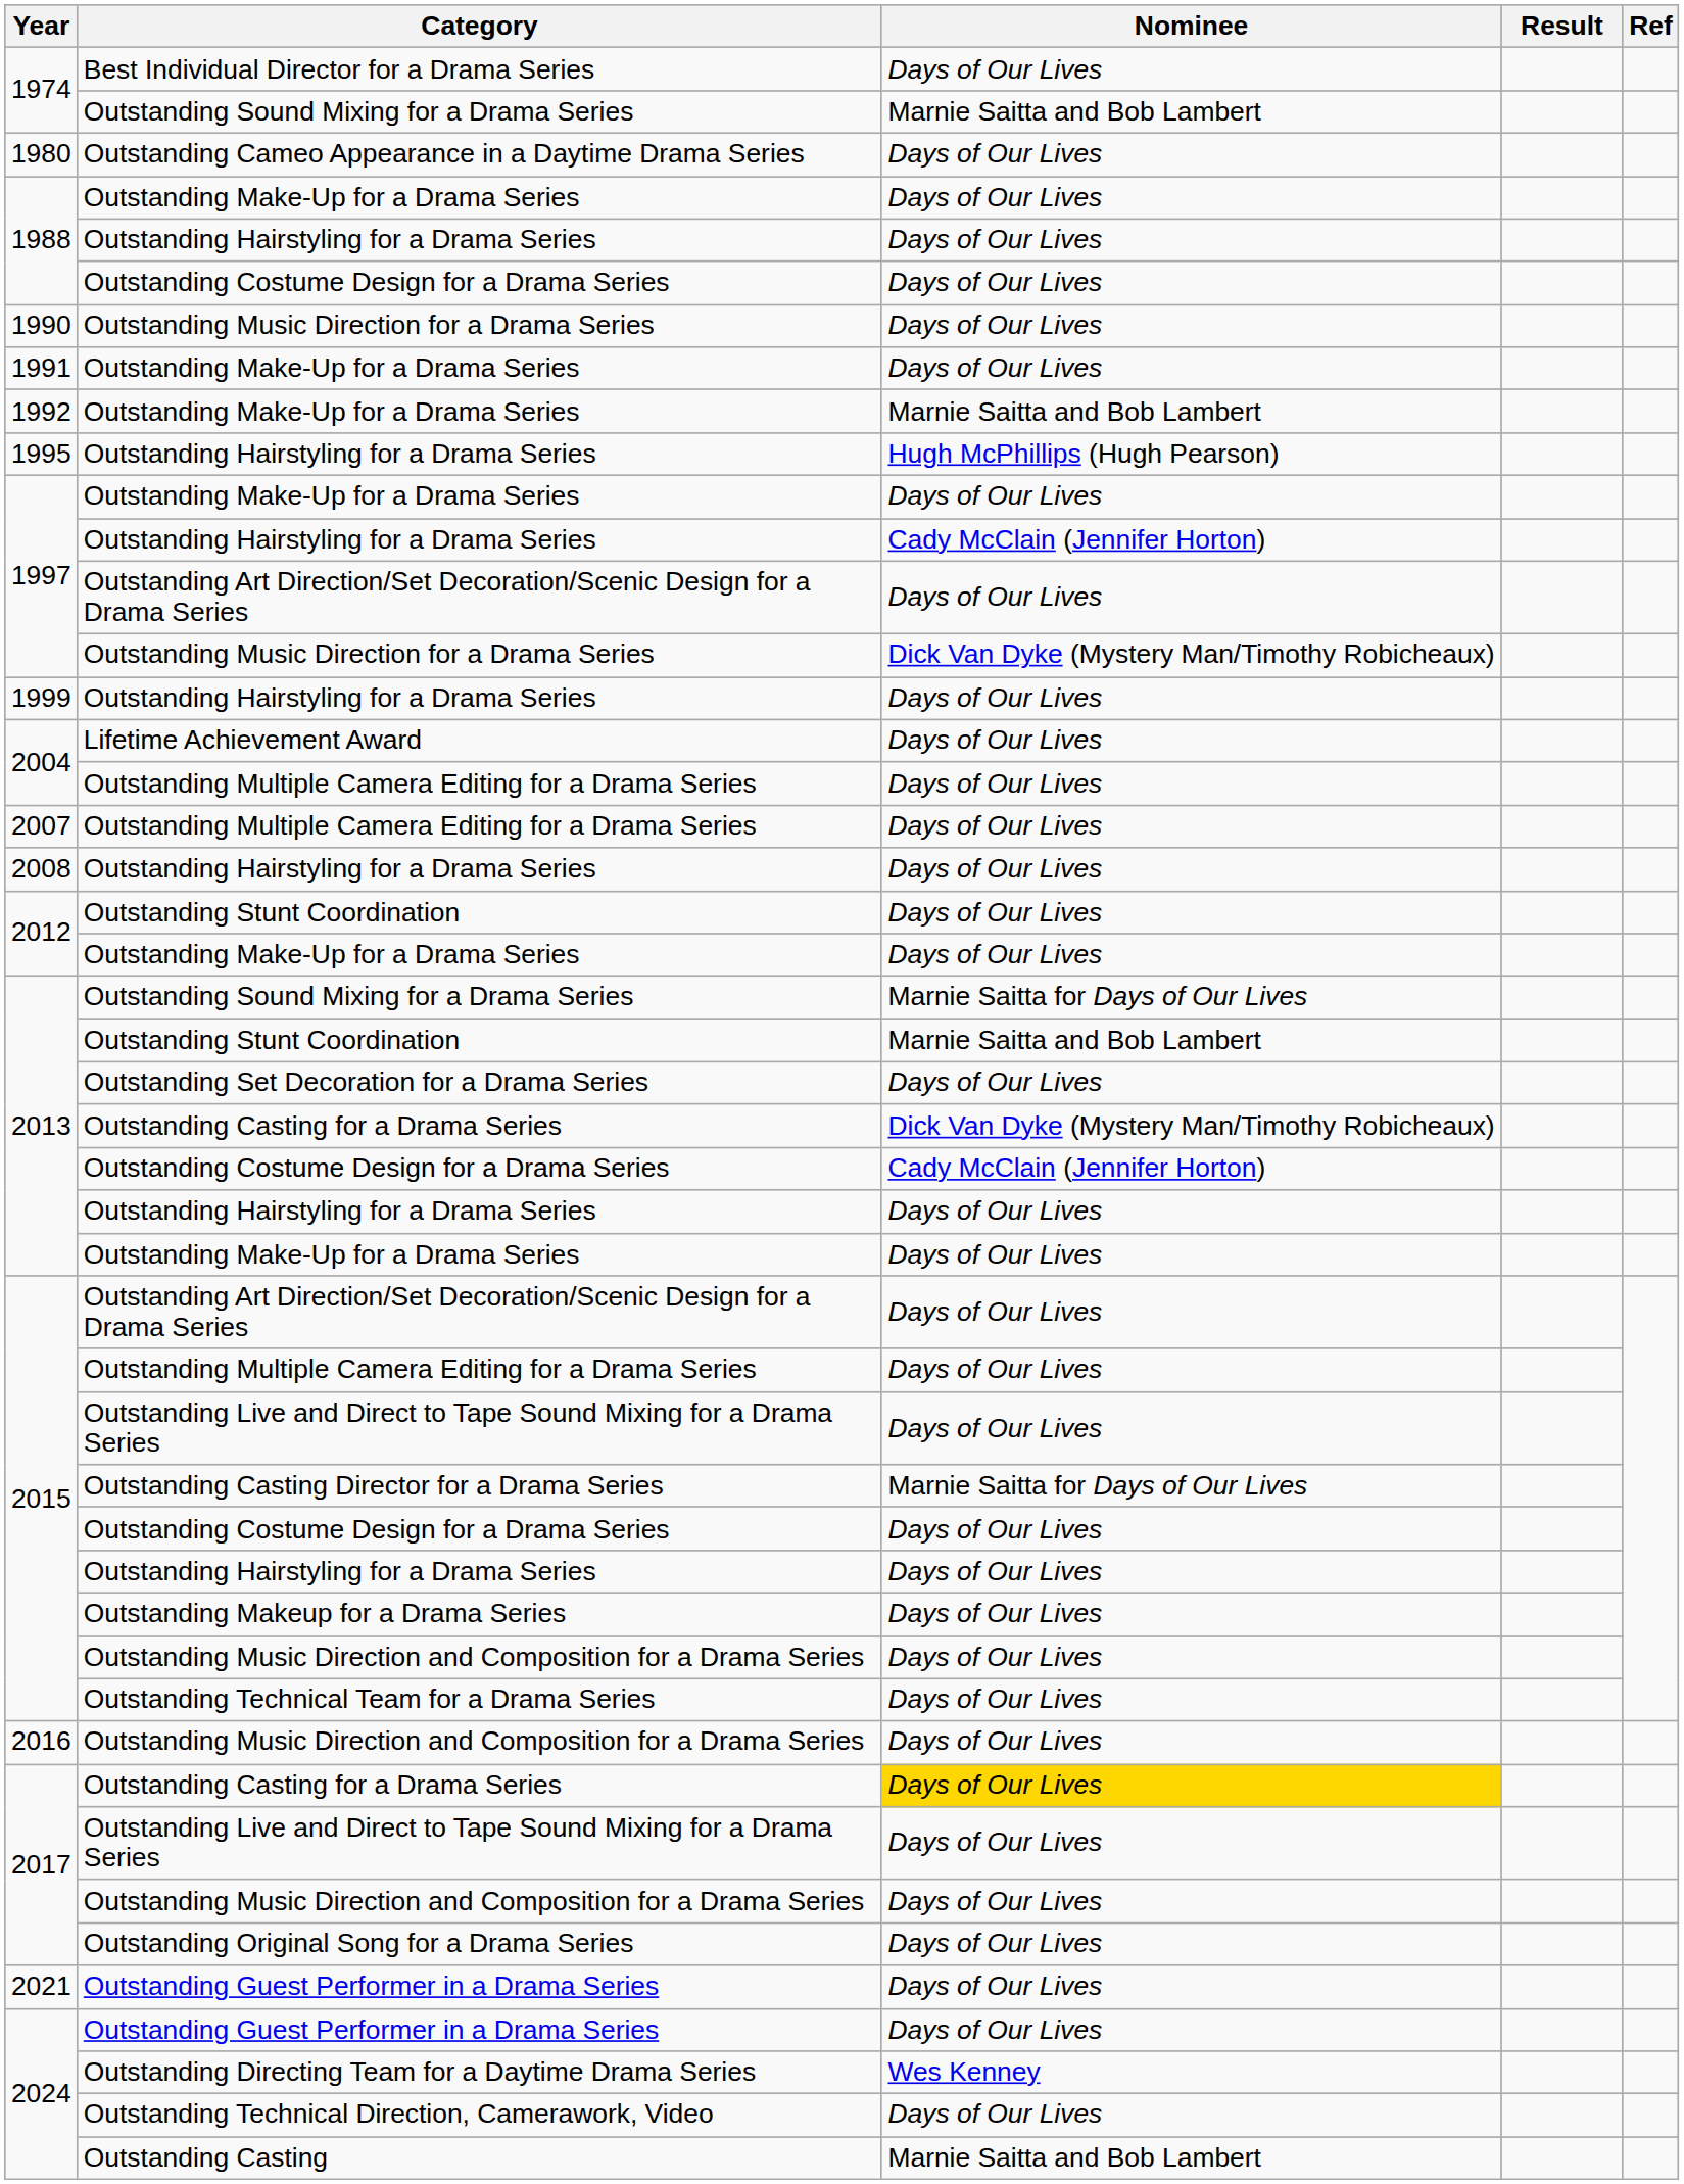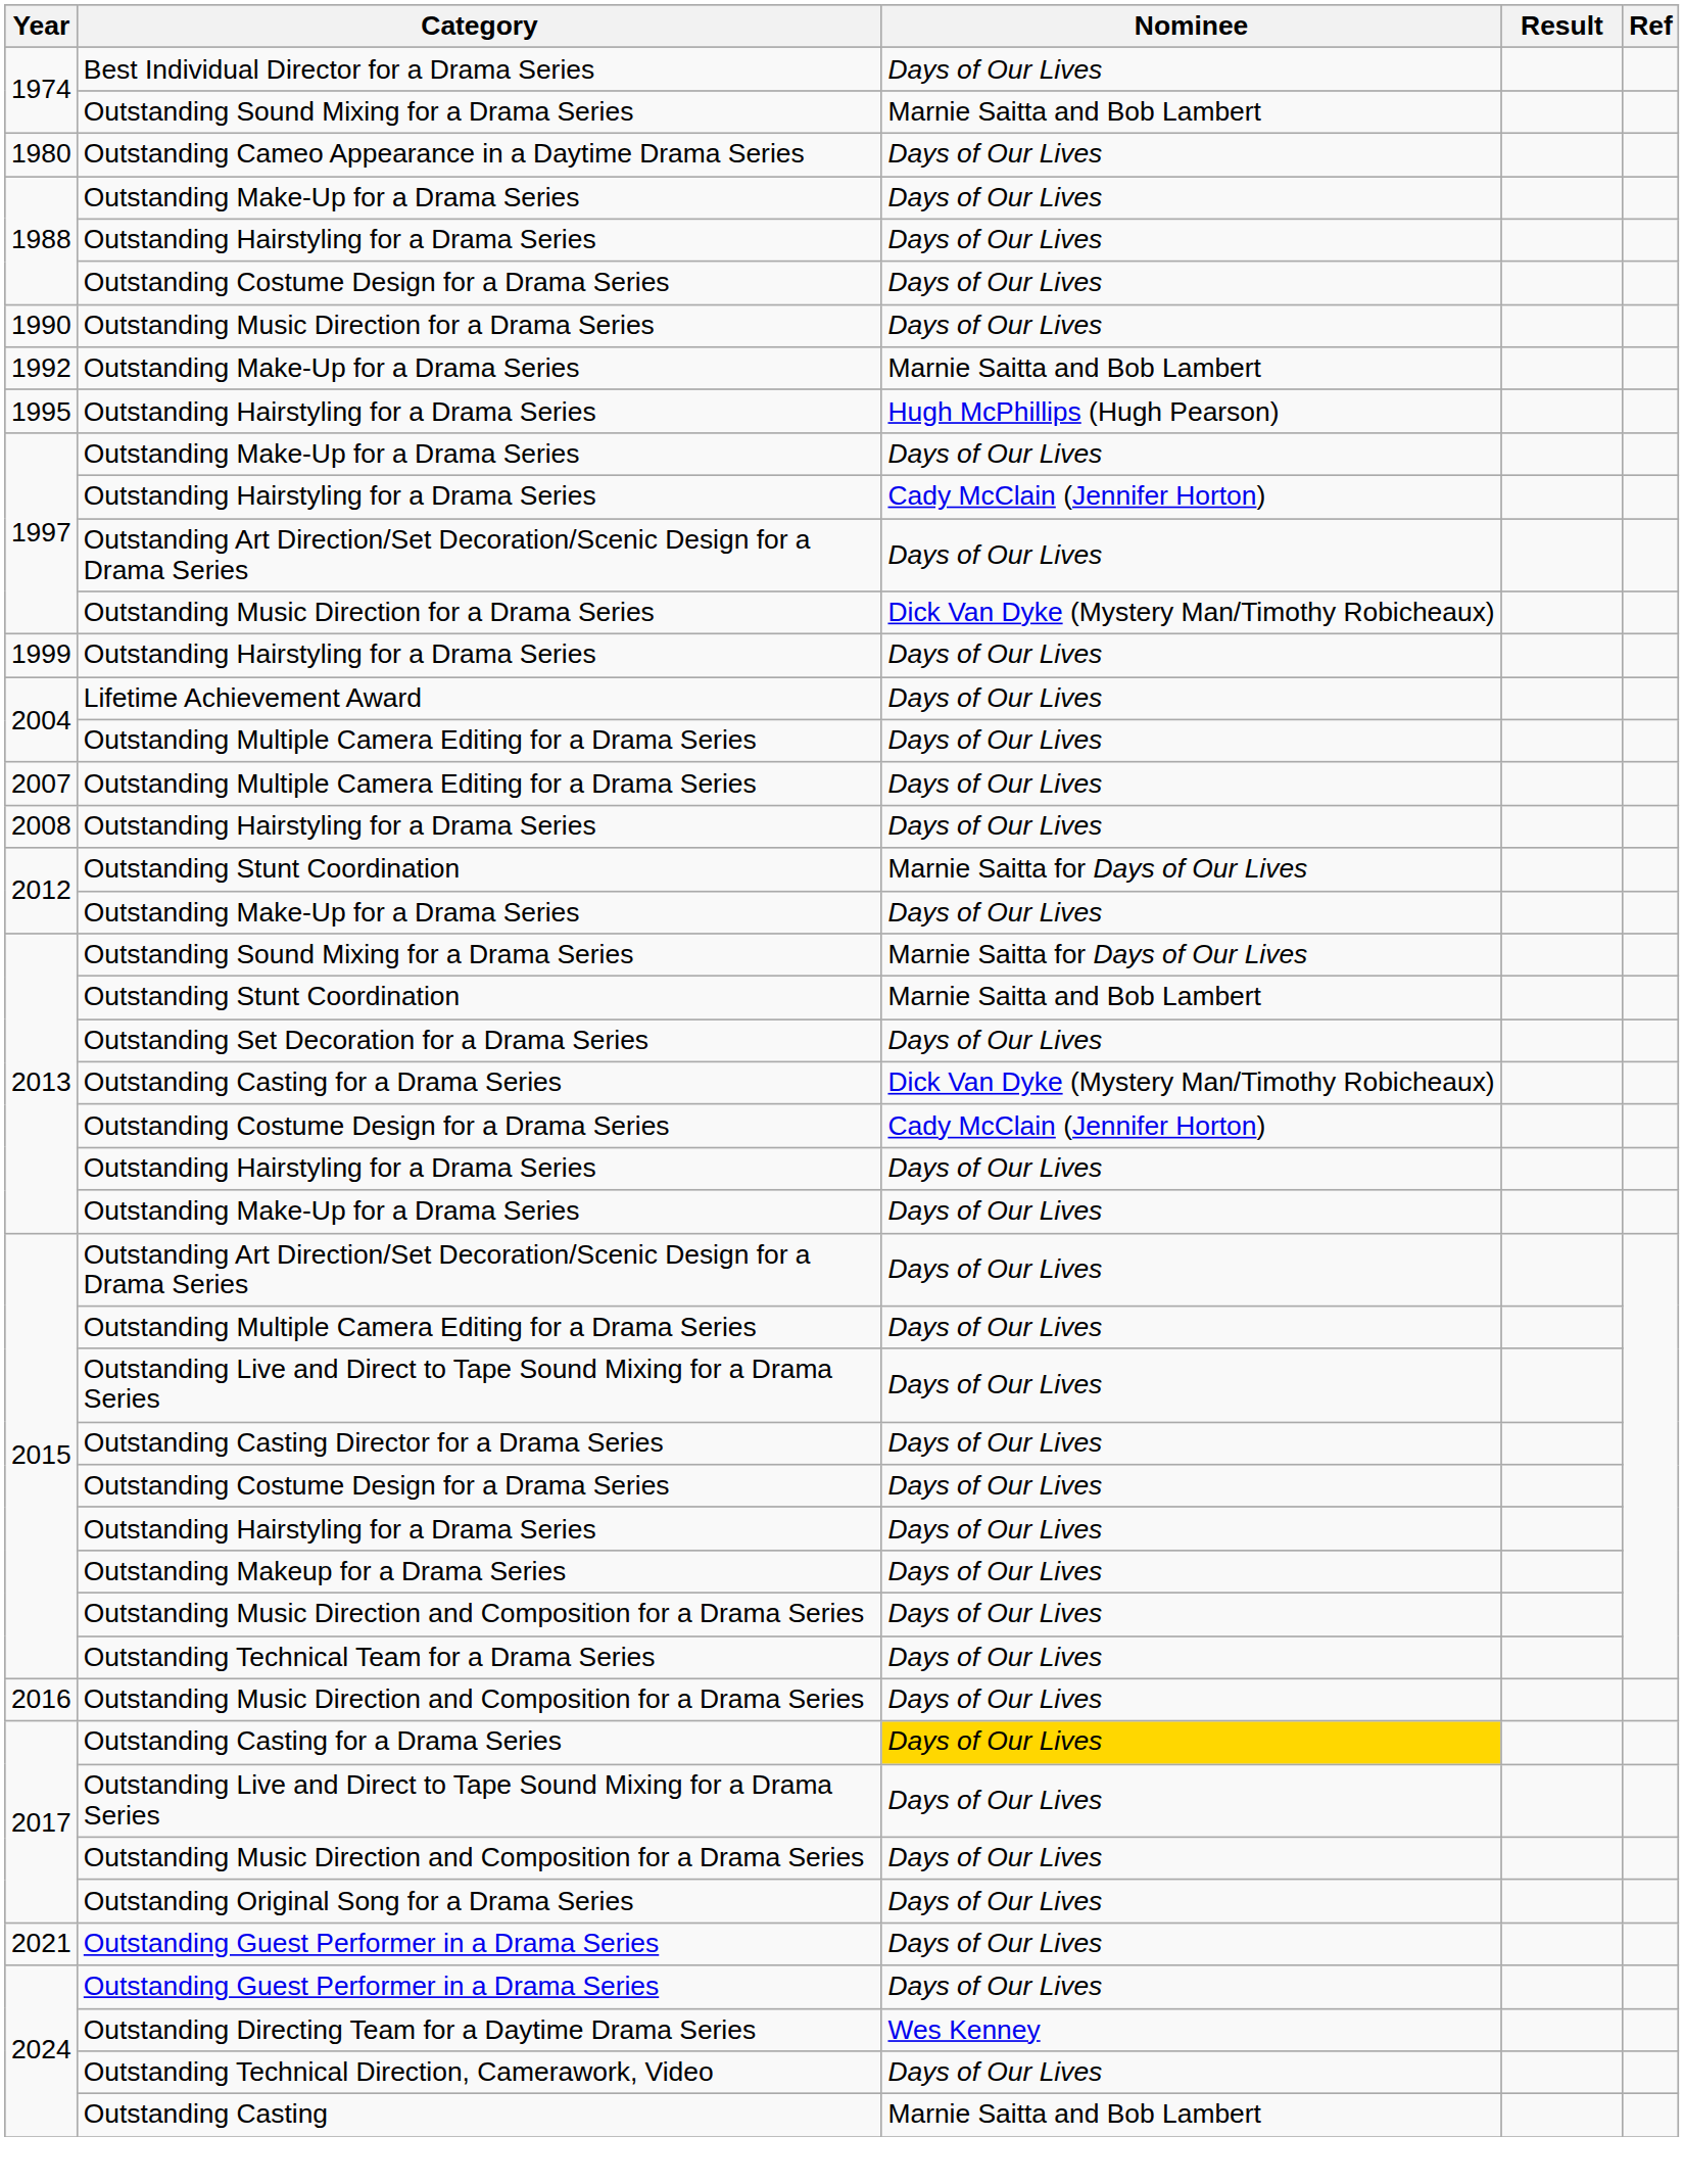 <table class="wikitable">
 <tr>
 <th>Year</th>
 <th style="width:470px;">Category</th>
 <th>Nominee</th>
 <th width="65">Result</th>
 <th>Ref</th>
 </tr>
 <tr>
 <td rowspan="2">1974</td>
 <td>Best Individual Director for a Drama Series</td>
 <td><em>Days of Our Lives</em></td>
 <td></td>
 <td></td>
 </tr>
 <tr>
 <td>Outstanding Sound Mixing for a Drama Series</td>
 <td>Marnie Saitta and Bob Lambert</td>
 <td></td>
 <td></td>
 </tr>
 <tr>
 <td>1980</td>
 <td>Outstanding Cameo Appearance in a Daytime Drama Series</td>
 <td><em>Days of Our Lives</em></td>
 <td></td>
 <td></td>
 </tr>
 <tr>
 <td rowspan="3">1988</td>
 <td>Outstanding Make-Up for a Drama Series</td>
 <td><em>Days of Our Lives</em></td>
 <td></td>
 <td></td>
 </tr>
 <tr>
 <td>Outstanding Hairstyling for a Drama Series</td>
 <td><em>Days of Our Lives</em></td>
 <td></td>
 <td></td>
 </tr>
 <tr>
 <td>Outstanding Costume Design for a Drama Series</td>
 <td><em>Days of Our Lives</em></td>
 <td></td>
 <td></td>
 </tr>
 <tr>
 <td>1990</td>
 <td>Outstanding Music Direction for a Drama Series</td>
-<td><em>Days of Our Lives</em></td>
-<td></td>
-<td></td>
-</tr>
-<tr>
-<td>1991</td>
-<td>Outstanding Make-Up for a Drama Series</td>
 <td><em>Days of Our Lives</em></td>
 <td></td>
 <td></td>
 </tr>
 <tr>
 <td>1992</td>
 <td>Outstanding Make-Up for a Drama Series</td>
 <td>Marnie Saitta and Bob Lambert</td>
 <td></td>
 <td></td>
 </tr>
 <tr>
 <td>1995</td>
 <td>Outstanding Hairstyling for a Drama Series</td>
 <td><a href='#'>Hugh McPhillips</a> (Hugh Pearson)</td>
 <td></td>
 <td></td>
 </tr>
 <tr>
 <td rowspan="4">1997</td>
 <td>Outstanding Make-Up for a Drama Series</td>
 <td><em>Days of Our Lives</em></td>
 <td></td>
 <td></td>
 </tr>
 <tr>
 <td>Outstanding Hairstyling for a Drama Series</td>
 <td><a href='#'>Cady McClain</a> (<a href='#'>Jennifer Horton</a>)</td>
 <td></td>
 <td></td>
 </tr>
 <tr>
 <td>Outstanding Art Direction/Set Decoration/Scenic Design for a Drama Series</td>
 <td><em>Days of Our Lives</em></td>
 <td></td>
 <td></td>
 </tr>
 <tr>
 <td>Outstanding Music Direction for a Drama Series</td>
 <td><a href='#'>Dick Van Dyke</a> (Mystery Man/Timothy Robicheaux)</td>
 <td></td>
 <td></td>
 </tr>
 <tr>
 <td>1999</td>
 <td>Outstanding Hairstyling for a Drama Series</td>
 <td><em>Days of Our Lives</em></td>
 <td></td>
 <td></td>
 </tr>
 <tr>
 <td rowspan="2">2004</td>
 <td>Lifetime Achievement Award</td>
 <td><em>Days of Our Lives</em></td>
 <td></td>
 <td></td>
 </tr>
 <tr>
 <td>Outstanding Multiple Camera Editing for a Drama Series</td>
 <td><em>Days of Our Lives</em></td>
 <td></td>
 <td></td>
 </tr>
 <tr>
 <td>2007</td>
 <td>Outstanding Multiple Camera Editing for a Drama Series</td>
 <td><em>Days of Our Lives</em></td>
 <td></td>
 <td></td>
 </tr>
 <tr>
 <td>2008</td>
 <td>Outstanding Hairstyling for a Drama Series</td>
 <td><em>Days of Our Lives</em></td>
 <td></td>
 <td></td>
 </tr>
 <tr>
 <td rowspan="2">2012</td>
 <td>Outstanding Stunt Coordination</td>
-<td><em>Days of Our Lives</em></td>
+<td>Marnie Saitta for <em>Days of Our Lives</em></td>
 <td></td>
 <td></td>
 </tr>
 <tr>
 <td>Outstanding Make-Up for a Drama Series</td>
 <td><em>Days of Our Lives</em></td>
 <td></td>
 <td></td>
 </tr>
 <tr>
 <td rowspan="7">2013</td>
 <td>Outstanding Sound Mixing for a Drama Series</td>
 <td>Marnie Saitta for <em>Days of Our Lives</em></td>
 <td></td>
 <td></td>
 </tr>
 <tr>
 <td>Outstanding Stunt Coordination</td>
 <td>Marnie Saitta and Bob Lambert</td>
 <td></td>
 <td></td>
 </tr>
 <tr>
 <td>Outstanding Set Decoration for a Drama Series</td>
 <td><em>Days of Our Lives</em></td>
 <td></td>
 <td></td>
 </tr>
 <tr>
 <td>Outstanding Casting for a Drama Series</td>
 <td><a href='#'>Dick Van Dyke</a> (Mystery Man/Timothy Robicheaux)</td>
 <td></td>
 <td></td>
 </tr>
 <tr>
 <td>Outstanding Costume Design for a Drama Series</td>
 <td><a href='#'>Cady McClain</a> (<a href='#'>Jennifer Horton</a>)</td>
 <td></td>
 <td></td>
 </tr>
 <tr>
 <td>Outstanding Hairstyling for a Drama Series</td>
 <td><em>Days of Our Lives</em></td>
 <td></td>
 <td></td>
 </tr>
 <tr>
 <td>Outstanding Make-Up for a Drama Series</td>
 <td><em>Days of Our Lives</em></td>
 <td></td>
 <td></td>
 </tr>
 <tr>
 <td rowspan="9">2015</td>
 <td>Outstanding Art Direction/Set Decoration/Scenic Design for a Drama Series</td>
 <td><em>Days of Our Lives</em></td>
 <td></td>
 <td rowspan="9"></td>
 </tr>
 <tr>
 <td>Outstanding Multiple Camera Editing for a Drama Series</td>
 <td><em>Days of Our Lives</em></td>
 <td></td>
 </tr>
 <tr>
 <td>Outstanding Live and Direct to Tape Sound Mixing for a Drama Series</td>
 <td><em>Days of Our Lives</em></td>
 <td></td>
 </tr>
 <tr>
 <td>Outstanding Casting Director for a Drama Series</td>
-<td>Marnie Saitta for <em>Days of Our Lives</em></td>
+<td><em>Days of Our Lives</em></td>
 <td></td>
 </tr>
 <tr>
 <td>Outstanding Costume Design for a Drama Series</td>
 <td><em>Days of Our Lives</em></td>
 <td></td>
 </tr>
 <tr>
 <td>Outstanding Hairstyling for a Drama Series</td>
 <td><em>Days of Our Lives</em></td>
 <td></td>
 </tr>
 <tr>
 <td>Outstanding Makeup for a Drama Series</td>
 <td><em>Days of Our Lives</em></td>
 <td></td>
 </tr>
 <tr>
 <td>Outstanding Music Direction and Composition for a Drama Series</td>
 <td><em>Days of Our Lives</em></td>
 <td></td>
 </tr>
 <tr>
 <td>Outstanding Technical Team for a Drama Series</td>
 <td><em>Days of Our Lives</em></td>
 <td></td>
 </tr>
 <tr>
 <td>2016</td>
 <td>Outstanding Music Direction and Composition for a Drama Series</td>
 <td><em>Days of Our Lives</em></td>
 <td></td>
 <td></td>
 </tr>
 <tr>
 <td rowspan="4">2017</td>
 <td>Outstanding Casting for a Drama Series</td>
 <td style="background: gold;"><em>Days of Our Lives</em></td>
 <td></td>
 <td></td>
 </tr>
 <tr>
 <td>Outstanding Live and Direct to Tape Sound Mixing for a Drama Series</td>
 <td><em>Days of Our Lives</em></td>
 <td></td>
 <td></td>
 </tr>
 <tr>
 <td>Outstanding Music Direction and Composition for a Drama Series</td>
 <td><em>Days of Our Lives</em></td>
 <td></td>
 <td></td>
 </tr>
 <tr>
 <td>Outstanding Original Song for a Drama Series</td>
 <td><em>Days of Our Lives</em></td>
 <td></td>
 <td></td>
 </tr>
 <tr>
 <td>2021</td>
 <td><a href='#'>Outstanding Guest Performer in a Drama Series</a></td>
 <td><em>Days of Our Lives</em></td>
 <td></td>
 <td style="text-align:center;"></td>
 </tr>
 <tr>
 <td rowspan="4">2024</td>
 <td><a href='#'>Outstanding Guest Performer in a Drama Series</a></td>
 <td><em>Days of Our Lives</em></td>
 <td></td>
 <td></td>
 </tr>
 <tr>
 <td>Outstanding Directing Team for a Daytime Drama Series</td>
 <td><a href='#'>Wes Kenney</a></td>
 <td></td>
 <td></td>
 </tr>
 <tr>
 <td>Outstanding Technical Direction, Camerawork, Video</td>
 <td><em>Days of Our Lives</em></td>
 <td></td>
 <td></td>
 </tr>
 <tr>
 <td>Outstanding Casting</td>
 <td>Marnie Saitta and Bob Lambert</td>
 <td></td>
 <td></td>
 </tr>
 </table>
